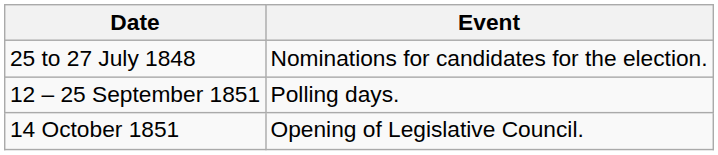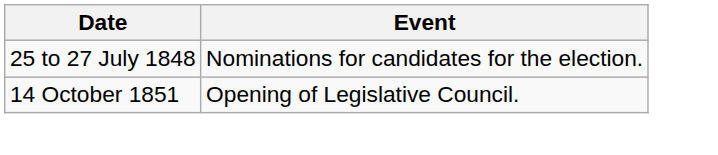 <table class="wikitable">
 <tr>
 <th>Date</th>
 <th>Event</th>
 </tr>
 <tr>
 <td>25 to 27 July 1848</td>
 <td>Nominations for candidates for the election.</td>
 </tr>
 <tr>
-<td>12 – 25 September 1851</td>
-<td>Polling days.</td>
-</tr>
-<tr>
 <td>14 October 1851</td>
 <td>Opening of Legislative Council.</td>
 </tr>
 </table>
